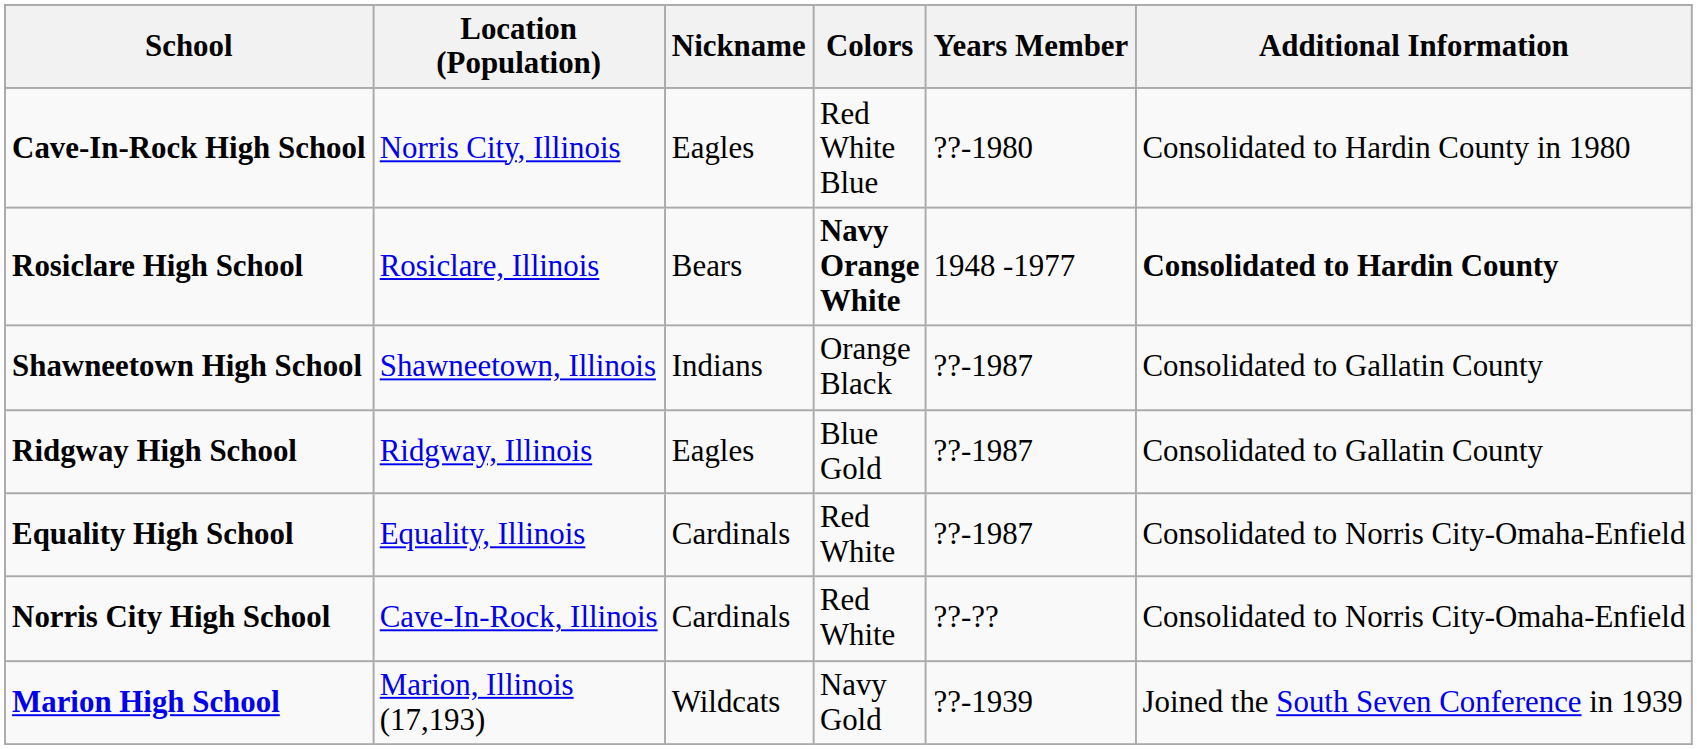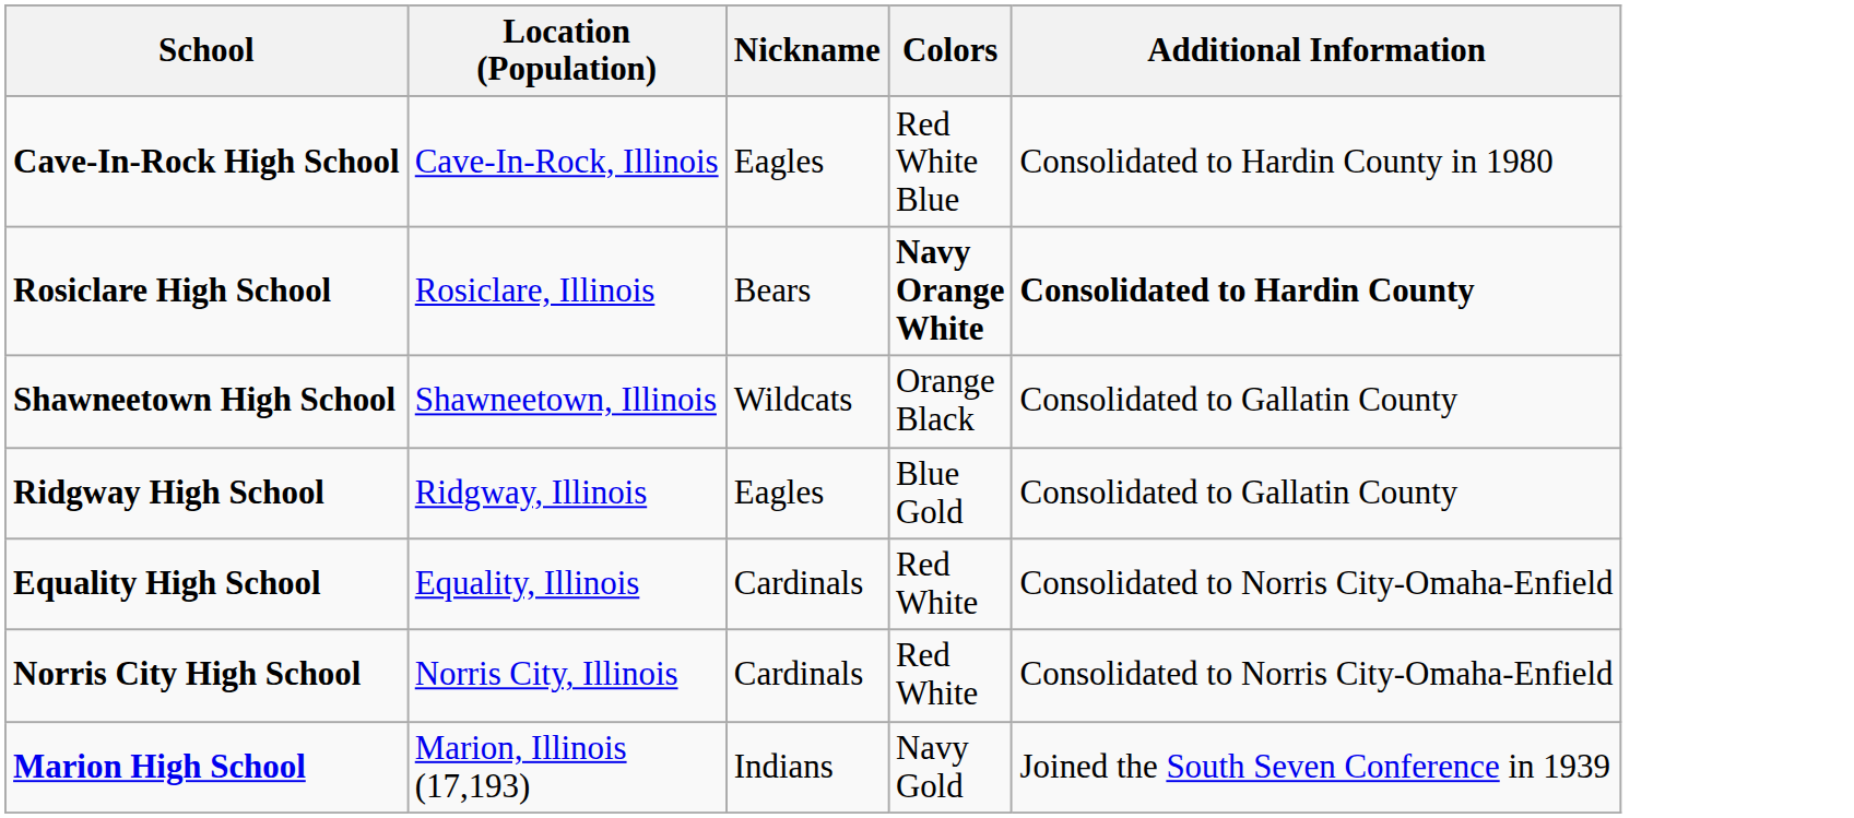 <table class="wikitable sortable">
 <tr>
 <th><strong>School</strong></th>
 <th><strong>Location</strong><br><strong>(Population)</strong></th>
 <th><strong>Nickname</strong></th>
 <th><strong>Colors</strong></th>
-<th><strong>Years Member</strong></th>
 <th><strong>Additional Information</strong></th>
 </tr>
 <tr>
 <td><strong>Cave-In-Rock High School</strong></td>
-<td><a href='#'>Norris City, Illinois</a></td>
+<td><a href='#'>Cave-In-Rock, Illinois</a></td>
 <td>Eagles</td>
 <td> Red<br> White<br> Blue</td>
-<td>??-1980</td>
 <td>Consolidated to Hardin County in 1980</td>
 </tr>
 <tr>
 <td><strong>Rosiclare High School</strong></td>
 <td><a href='#'>Rosiclare, Illinois</a></td>
 <td>Bears</td>
 <td><strong> Navy<br> Orange<br> White</strong></td>
-<td>1948 -1977</td>
 <td><strong>Consolidated to Hardin County</strong></td>
 </tr>
 <tr>
 <td><strong>Shawneetown High School</strong></td>
 <td><a href='#'>Shawneetown, Illinois</a></td>
-<td>Indians</td>
+<td>Wildcats</td>
 <td> Orange<br> Black</td>
-<td>??-1987</td>
 <td>Consolidated to Gallatin County</td>
 </tr>
 <tr>
 <td><strong>Ridgway High School</strong></td>
 <td><a href='#'>Ridgway, Illinois</a></td>
 <td>Eagles</td>
 <td> Blue<br> Gold</td>
-<td>??-1987</td>
 <td>Consolidated to Gallatin County</td>
 </tr>
 <tr>
 <td><strong>Equality High School</strong></td>
 <td><a href='#'>Equality, Illinois</a></td>
 <td>Cardinals</td>
 <td> Red<br> White</td>
-<td>??-1987</td>
 <td>Consolidated to Norris City-Omaha-Enfield</td>
 </tr>
 <tr>
 <td><strong>Norris City High School</strong></td>
-<td><a href='#'>Cave-In-Rock, Illinois</a></td>
+<td><a href='#'>Norris City, Illinois</a></td>
 <td>Cardinals</td>
 <td> Red<br> White</td>
-<td>??-??</td>
 <td>Consolidated to Norris City-Omaha-Enfield</td>
 </tr>
 <tr>
 <td><strong><a href='#'>Marion High School</a></strong></td>
 <td><a href='#'>Marion, Illinois</a><br>(17,193)</td>
-<td>Wildcats</td>
+<td>Indians</td>
 <td> Navy<br> Gold</td>
-<td>??-1939</td>
 <td>Joined the <a href='#'>South Seven Conference</a> in 1939</td>
 </tr>
 </table>
